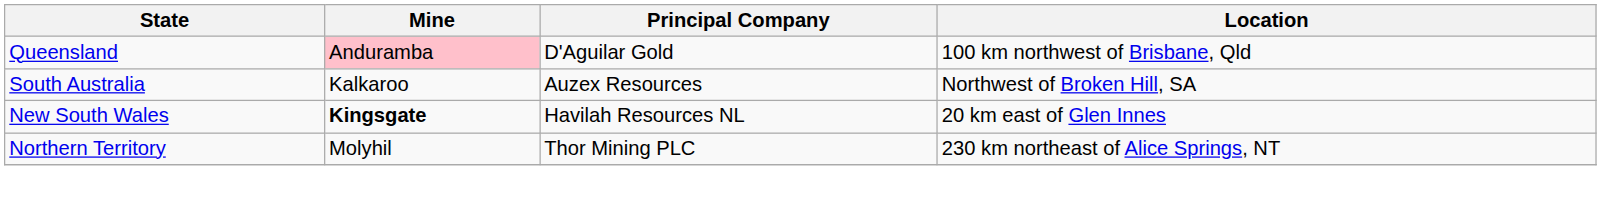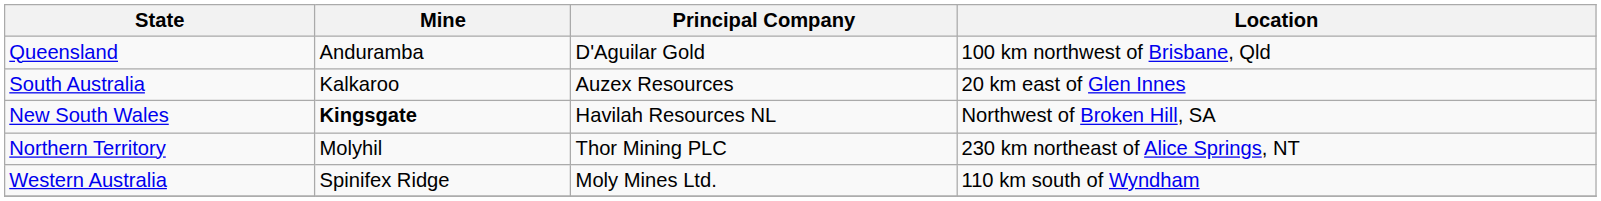 <table class="wikitable" width="100%">
 <tr>
 <th>State</th>
 <th>Mine</th>
 <th>Principal Company</th>
 <th>Location</th>
 </tr>
 <tr>
 <td><a href='#'>Queensland</a></td>
-<td style="background: pink;">Anduramba</td>
+<td>Anduramba</td>
 <td>D'Aguilar Gold</td>
 <td>100 km northwest of <a href='#'>Brisbane</a>, Qld</td>
 </tr>
 <tr>
 <td><a href='#'>South Australia</a></td>
 <td>Kalkaroo</td>
 <td>Auzex Resources</td>
-<td>Northwest of <a href='#'>Broken Hill</a>, SA</td>
+<td>20 km east of <a href='#'>Glen Innes</a></td>
 </tr>
 <tr>
 <td><a href='#'>New South Wales</a></td>
 <td><strong>Kingsgate</strong></td>
 <td>Havilah Resources NL</td>
-<td>20 km east of <a href='#'>Glen Innes</a></td>
+<td>Northwest of <a href='#'>Broken Hill</a>, SA</td>
 </tr>
 <tr>
 <td><a href='#'>Northern Territory</a></td>
 <td>Molyhil</td>
 <td>Thor Mining PLC</td>
 <td>230 km northeast of <a href='#'>Alice Springs</a>, NT</td>
 </tr>
 <tr>
+<td><a href='#'>Western Australia</a></td>
+<td>Spinifex Ridge</td>
+<td>Moly Mines Ltd.</td>
+<td>110 km south of <a href='#'>Wyndham</a></td>
+</tr>
+<tr>
 </tr>
 </table>
